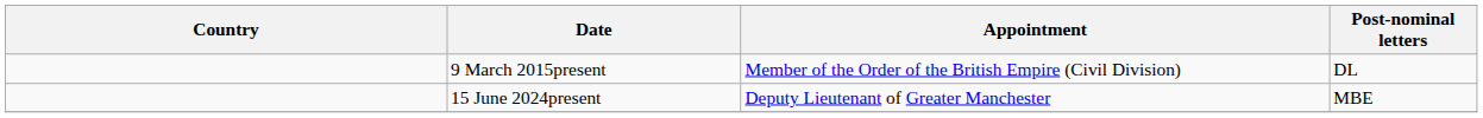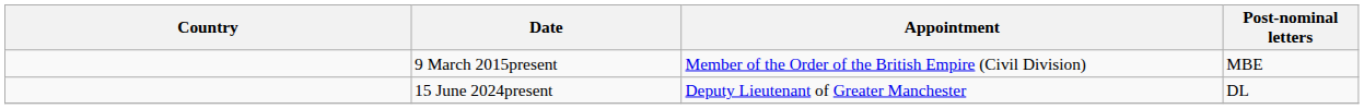 <table class="wikitable" style="width:65%;">
 <tr>
 <th style="width:15%;">Country</th>
 <th style="width:10%;">Date</th>
 <th style="width:20%;">Appointment</th>
 <th style="width:5%;">Post-nominal letters</th>
 </tr>
 <tr>
 <td></td>
 <td>9 March 2015present</td>
 <td><a href='#'>Member of the Order of the British Empire</a> (Civil Division)</td>
-<td>DL</td>
+<td>MBE</td>
 </tr>
 <tr>
 <td></td>
 <td>15 June 2024present</td>
 <td><a href='#'>Deputy Lieutenant</a> of <a href='#'>Greater Manchester</a></td>
-<td>MBE</td>
+<td>DL</td>
 </tr>
 <tr>
 </tr>
 </table>
